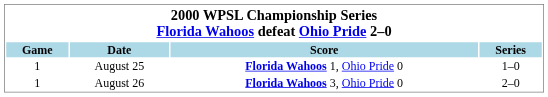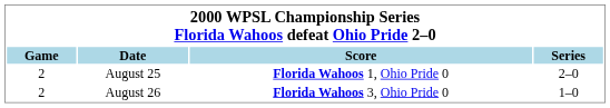 <table cellpadding="1"  style="min-width:45em;text-align:center;font-size:100%; border:1px solid gray;">
 <tr style="font-size:larger;">
 <th colspan=8>2000 WPSL Championship Series<br><strong><a href='#'>Florida Wahoos</a></strong> defeat <a href='#'>Ohio Pride</a> 2–0</th>
 </tr>
 <tr style="background:lightblue;">
 <th>Game</th>
 <th>Date</th>
 <th>Score</th>
 <th>Series<br></th>
 </tr>
 <tr>
-<td>1</td>
+<td>2</td>
 <td>August 25</td>
 <td><strong><a href='#'>Florida Wahoos</a></strong> 1, <a href='#'>Ohio Pride</a> 0</td>
+<td>2–0</td>
+</tr>
+<tr>
+<td>2</td>
+<td>August 26</td>
+<td><strong><a href='#'>Florida Wahoos</a></strong> 3, <a href='#'>Ohio Pride</a> 0</td>
 <td>1–0</td>
 </tr>
-<tr>
-<td>1</td>
-<td>August 26</td>
-<td><strong><a href='#'>Florida Wahoos</a></strong> 3, <a href='#'>Ohio Pride</a> 0</td>
-<td>2–0</td>
-</tr>
 </table>
